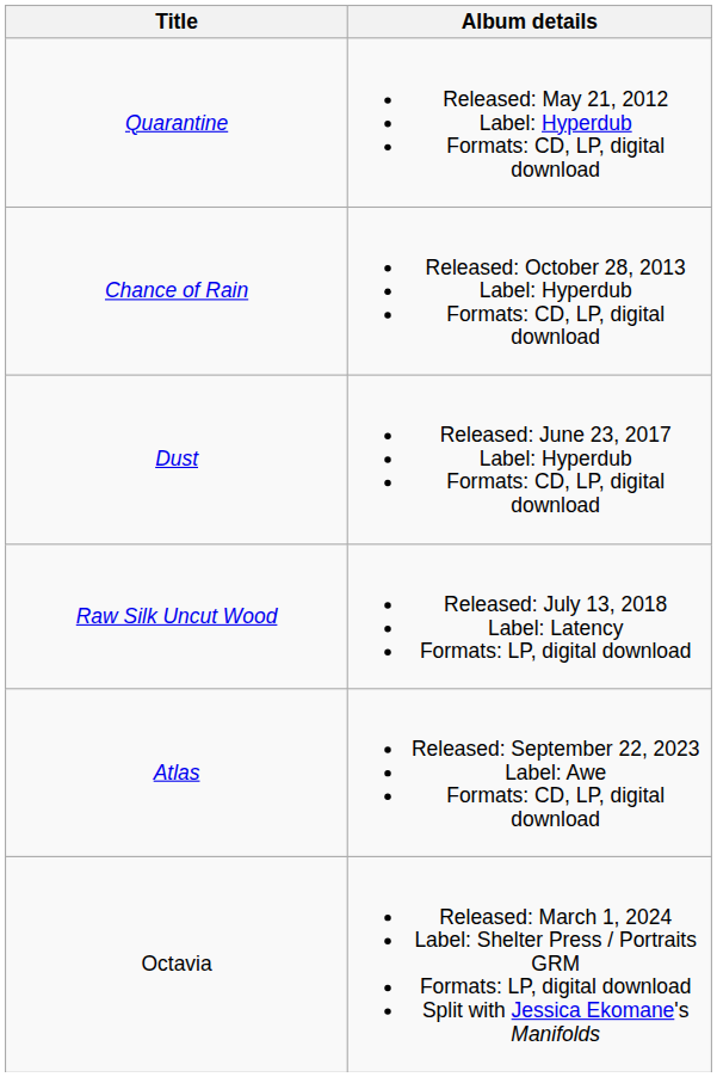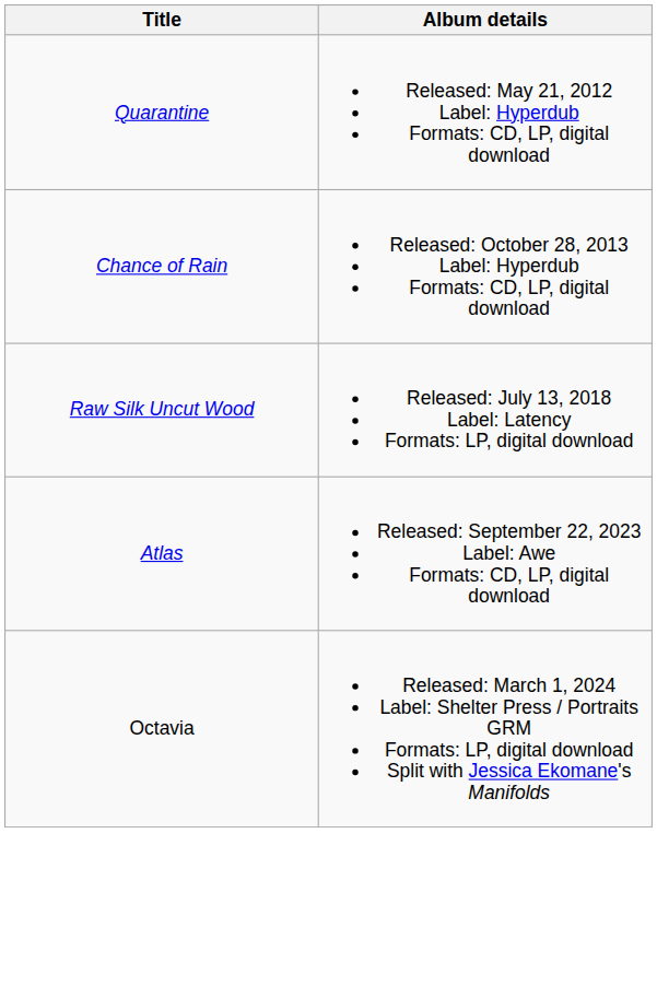 <table class="wikitable plainrowheaders" style="text-align:center">
 <tr>
 <th scope="col" style="width:16em;">Title</th>
 <th scope="col" style="width:17em;">Album details</th>
 </tr>
 <tr>
 <td scope="row"><em><a href='#'>Quarantine</a></em></td>
 <td><br><ul><li>Released: May 21, 2012</li><li>Label: <a href='#'>Hyperdub</a></li><li>Formats: CD, LP, digital download</li></ul></td>
 </tr>
 <tr>
 <td scope="row"><em><a href='#'>Chance of Rain</a></em></td>
 <td><br><ul><li>Released: October 28, 2013</li><li>Label: Hyperdub</li><li>Formats: CD, LP, digital download</li></ul></td>
 </tr>
 <tr>
-<td scope="row"><em><a href='#'>Dust</a></em></td>
-<td><br><ul><li>Released: June 23, 2017</li><li>Label: Hyperdub</li><li>Formats: CD, LP, digital download</li></ul></td>
-</tr>
-<tr>
 <td scope="row"><em><a href='#'>Raw Silk Uncut Wood</a></em></td>
 <td><br><ul><li>Released: July 13, 2018</li><li>Label: Latency</li><li>Formats: LP, digital download</li></ul></td>
 </tr>
 <tr>
 <td scope="row"><em><a href='#'>Atlas</a></em></td>
 <td><br><ul><li>Released: September 22, 2023</li><li>Label: Awe</li><li>Formats: CD, LP, digital download</li></ul></td>
 </tr>
 <tr>
 <td>Octavia</td>
 <td><br><ul><li>Released: March 1, 2024</li><li>Label: Shelter Press / Portraits GRM</li><li>Formats: LP, digital download</li><li>Split with <a href='#'>Jessica Ekomane</a>'s <em>Manifolds</em></li></ul></td>
 </tr>
 </table>
